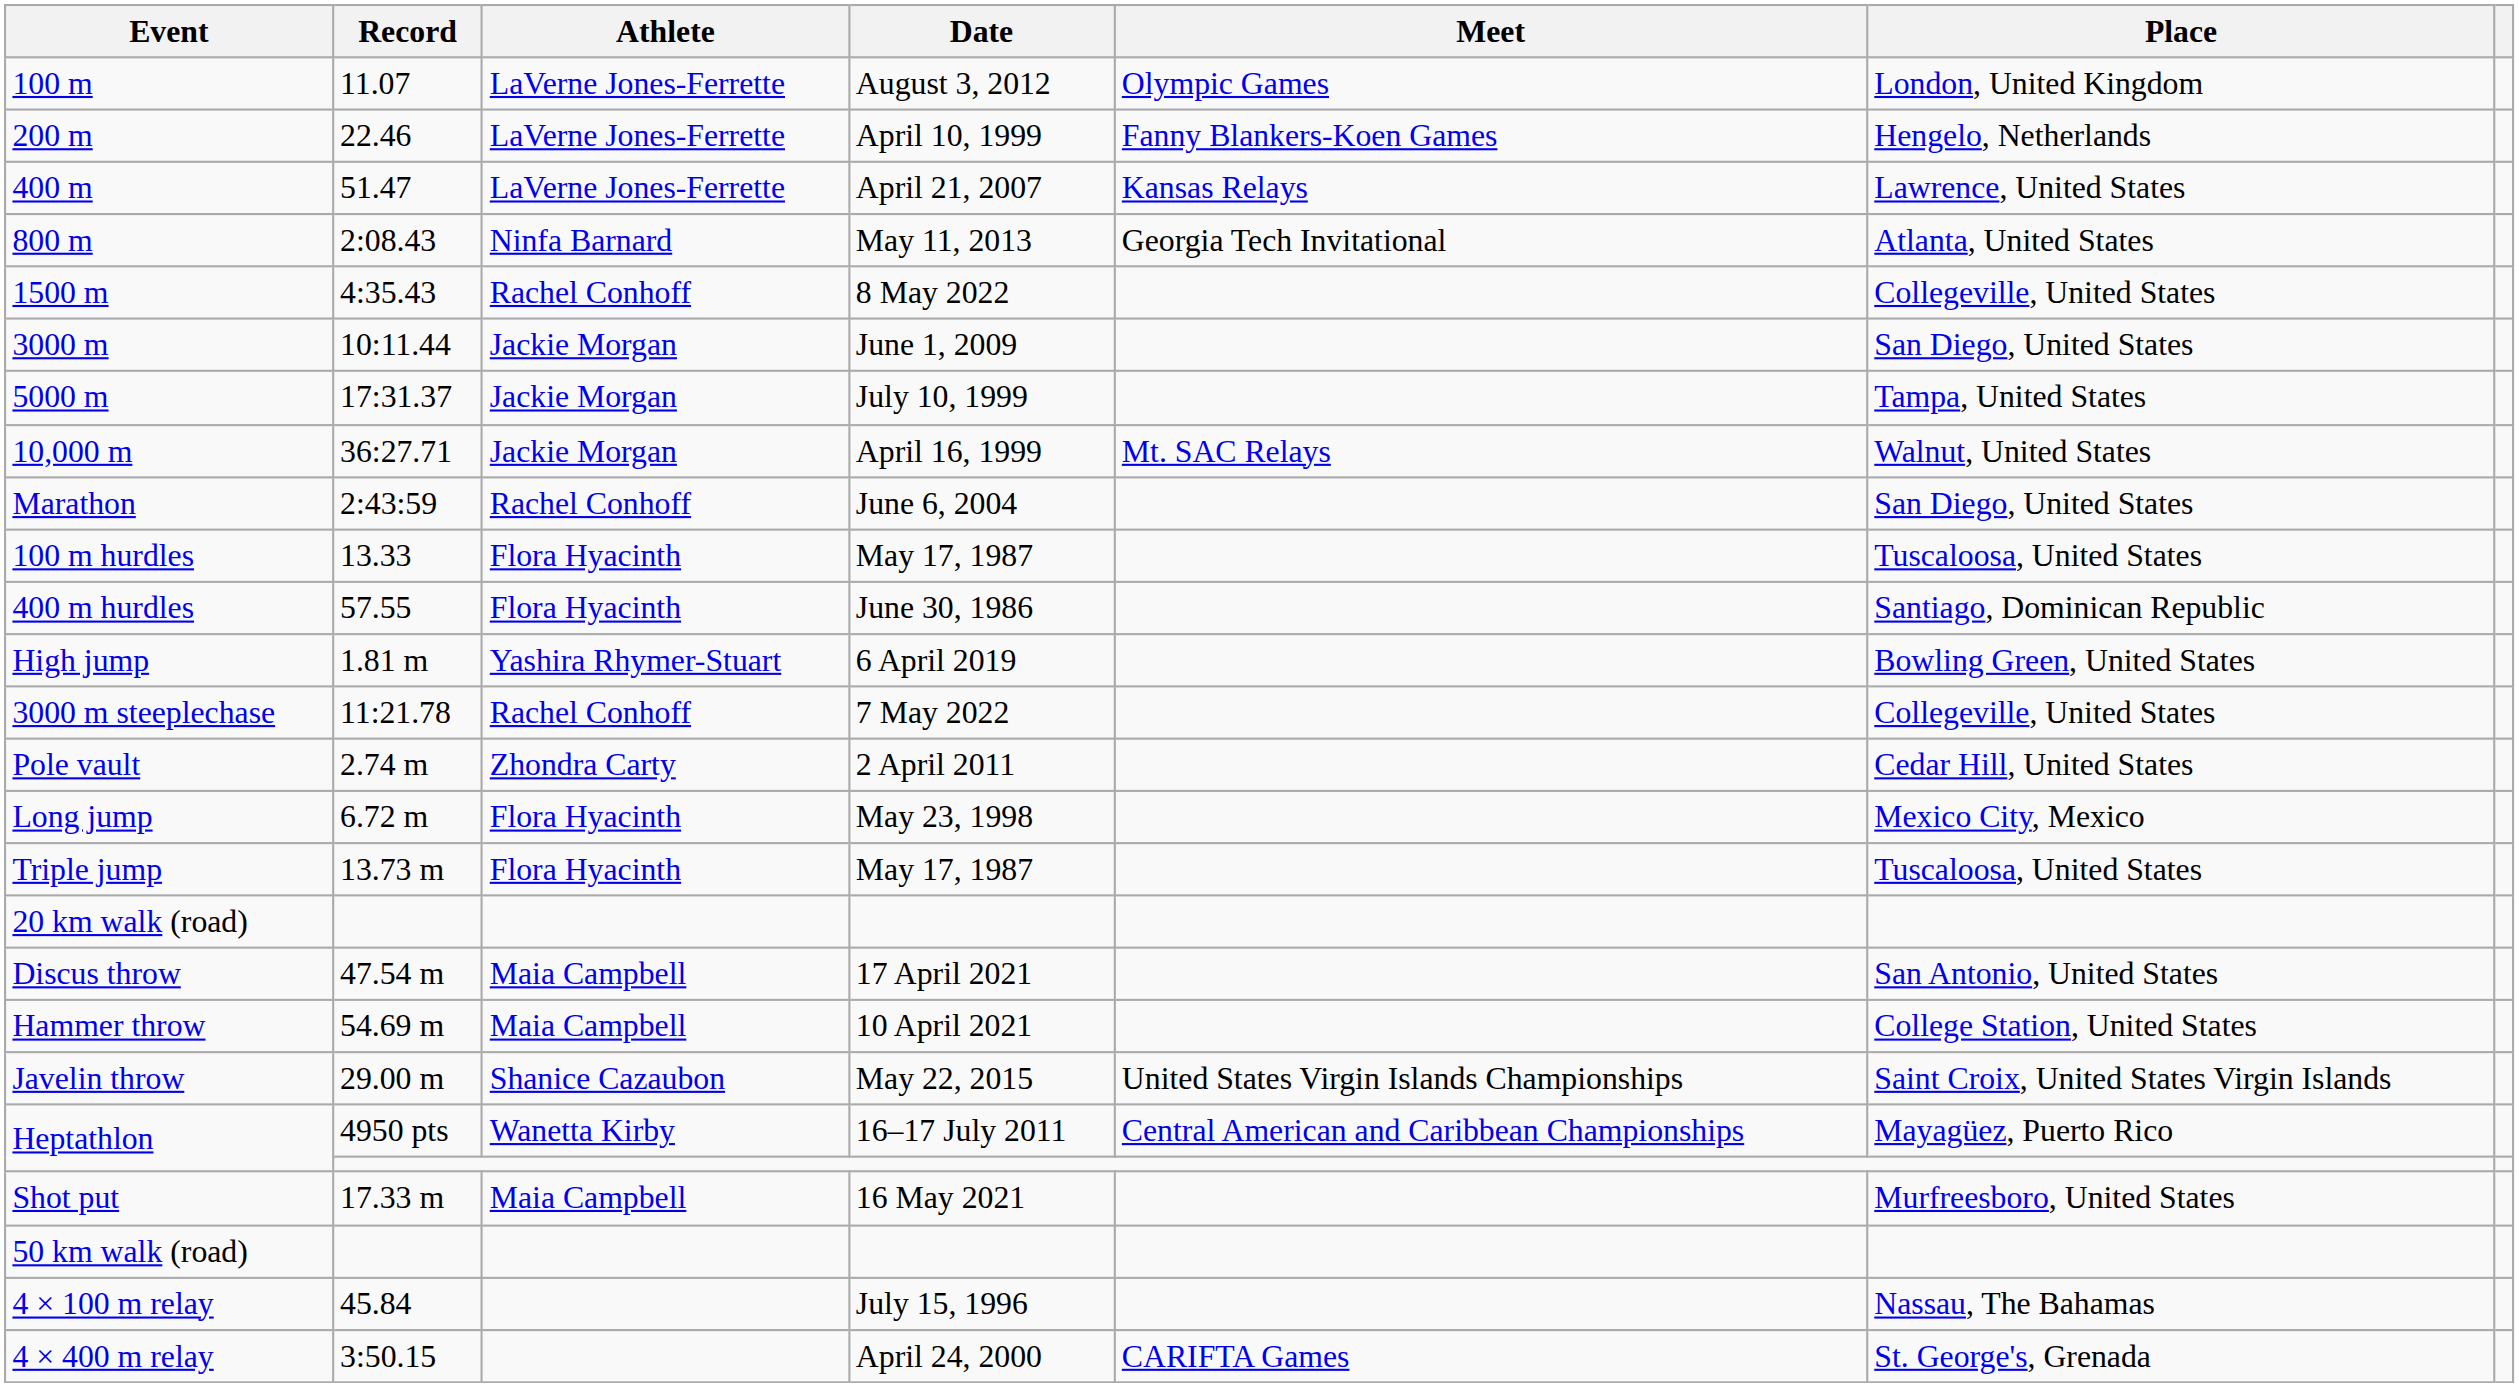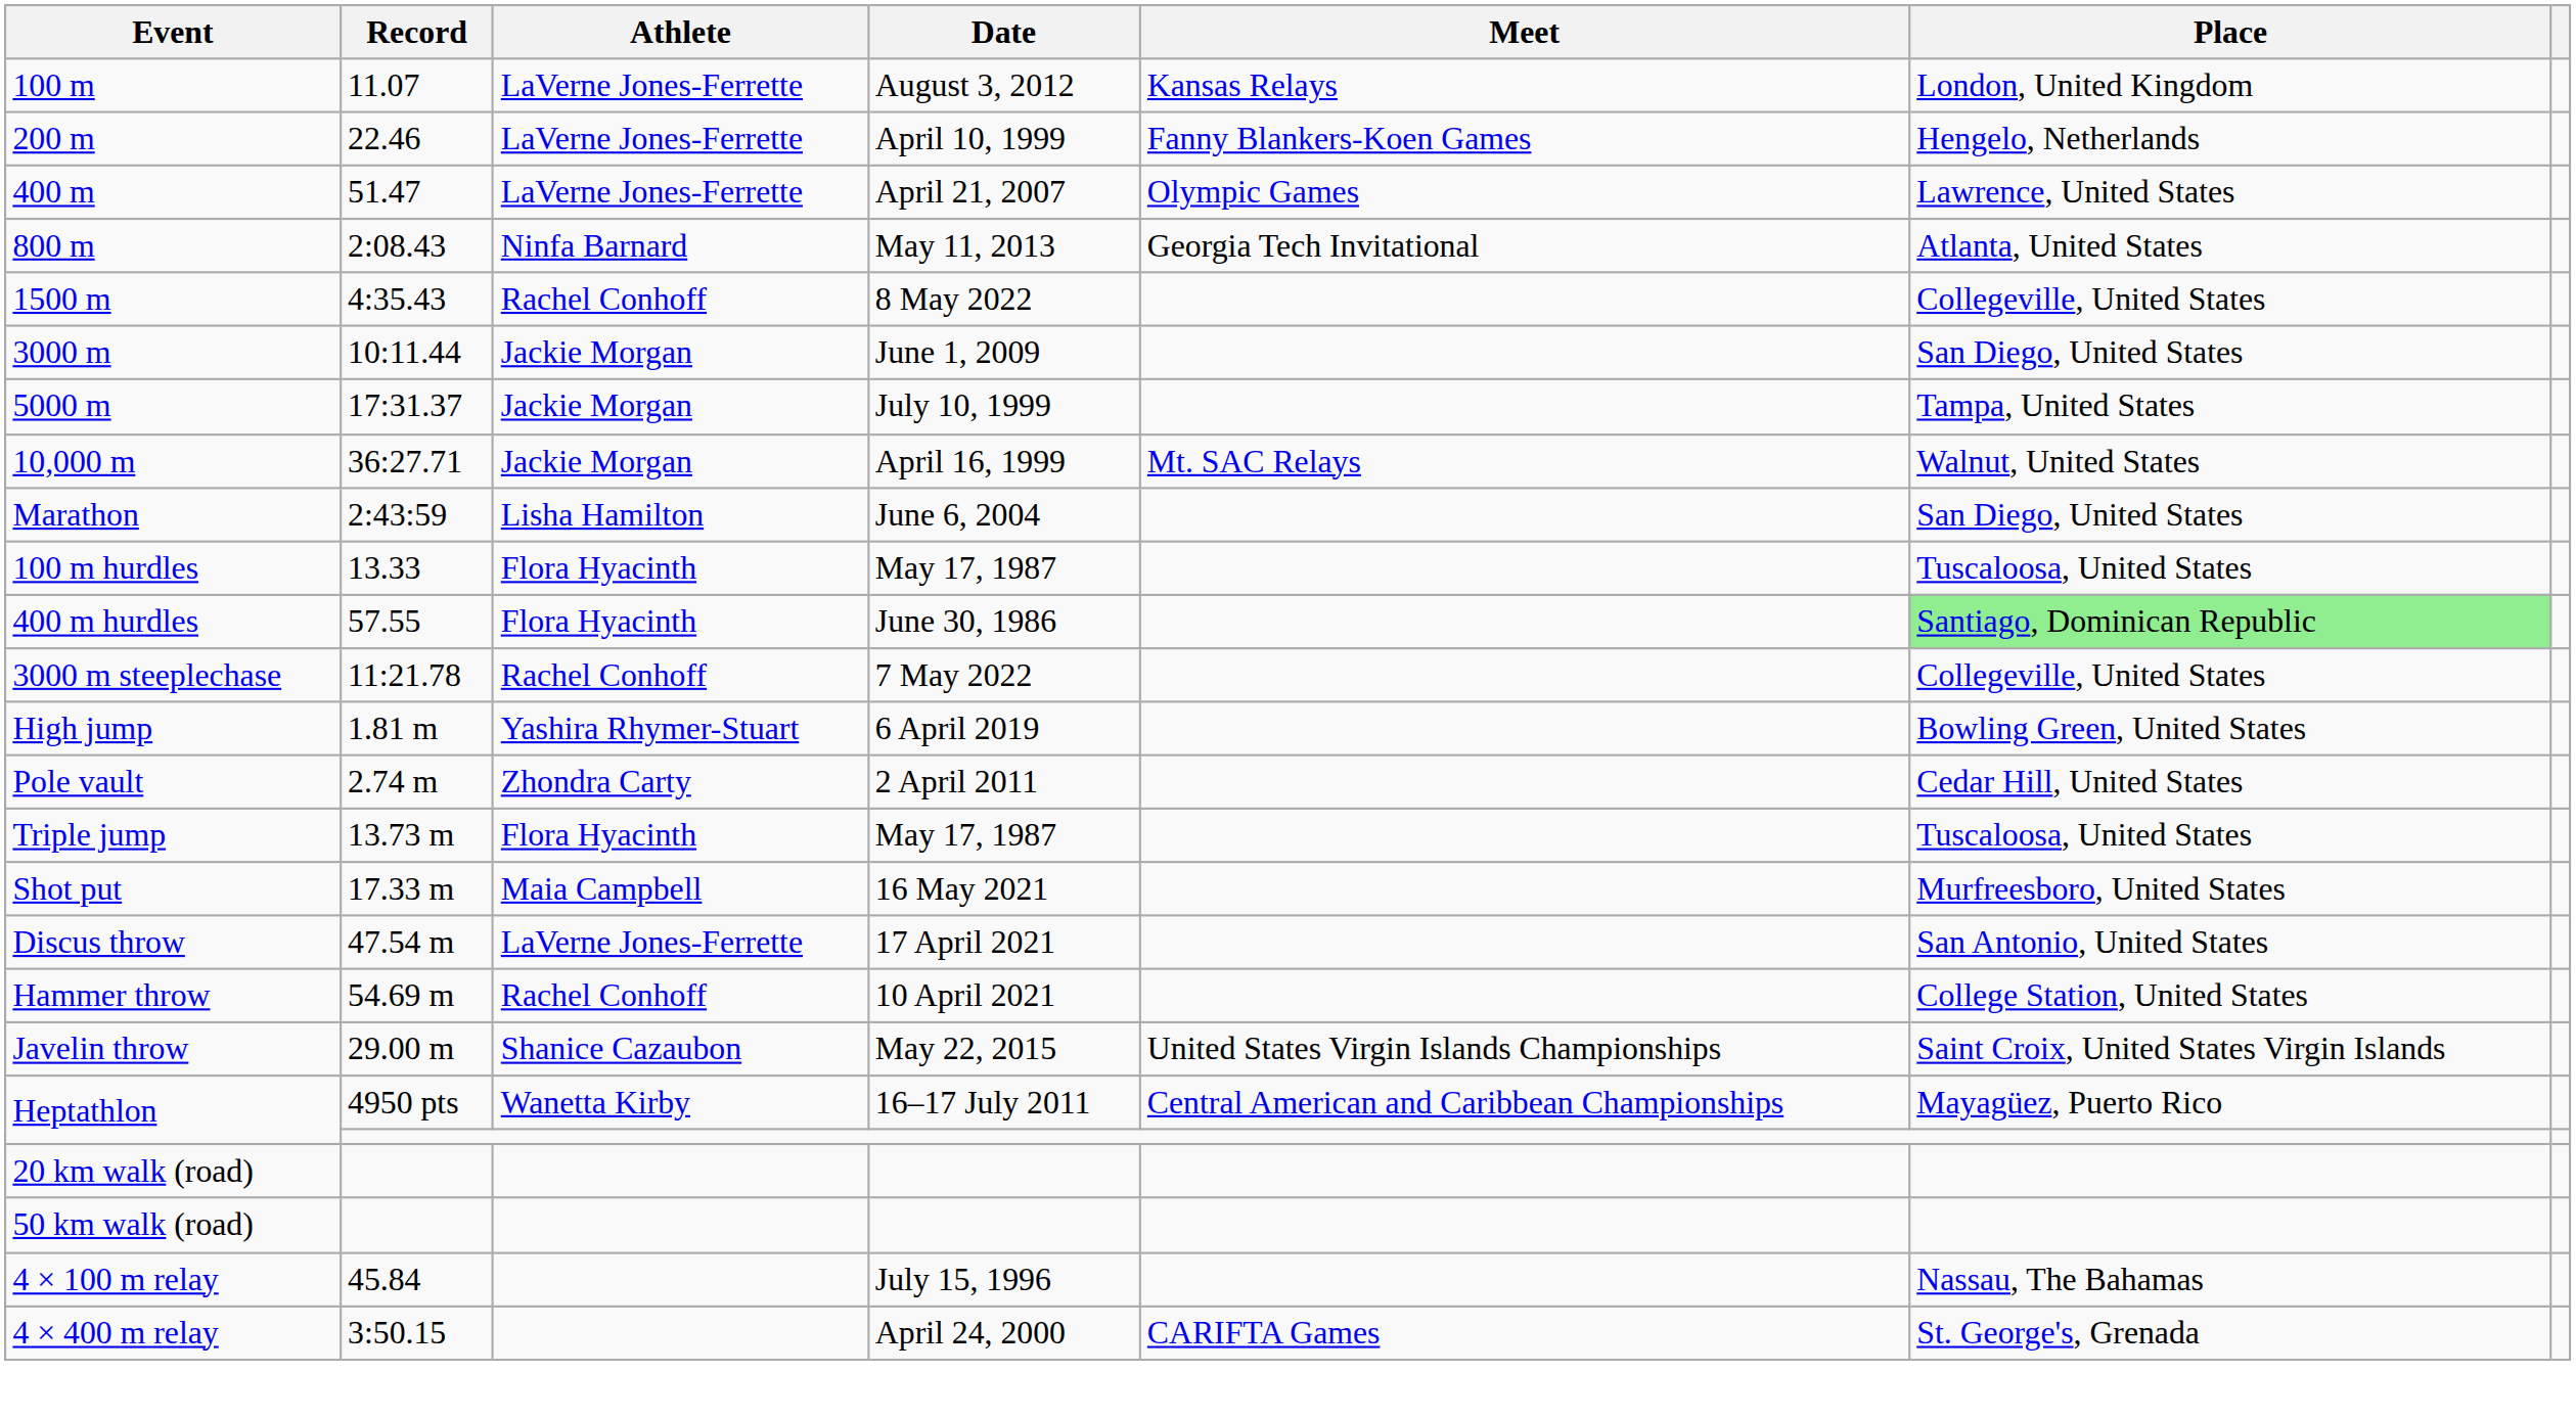 <table class="wikitable" style="font-size:95%; width: 95%;">
 <tr>
 <th>Event</th>
 <th>Record</th>
 <th>Athlete</th>
 <th>Date</th>
 <th>Meet</th>
 <th>Place</th>
 <th></th>
 </tr>
 <tr>
 <td><a href='#'>100 m</a></td>
 <td>11.07 </td>
 <td><a href='#'>LaVerne Jones-Ferrette</a></td>
 <td>August 3, 2012</td>
-<td><a href='#'>Olympic Games</a></td>
+<td><a href='#'>Kansas Relays</a></td>
 <td><a href='#'>London</a>, United Kingdom</td>
 <td></td>
 </tr>
 <tr>
 <td><a href='#'>200 m</a></td>
 <td>22.46 </td>
 <td><a href='#'>LaVerne Jones-Ferrette</a></td>
 <td>April 10, 1999</td>
 <td><a href='#'>Fanny Blankers-Koen Games</a></td>
 <td><a href='#'>Hengelo</a>, Netherlands</td>
 <td></td>
 </tr>
 <tr>
 <td><a href='#'>400 m</a></td>
 <td>51.47</td>
 <td><a href='#'>LaVerne Jones-Ferrette</a></td>
 <td>April 21, 2007</td>
-<td><a href='#'>Kansas Relays</a></td>
+<td><a href='#'>Olympic Games</a></td>
 <td><a href='#'>Lawrence</a>, United States</td>
 <td></td>
 </tr>
 <tr>
 <td><a href='#'>800 m</a></td>
 <td>2:08.43</td>
 <td><a href='#'>Ninfa Barnard</a></td>
 <td>May 11, 2013</td>
 <td>Georgia Tech Invitational</td>
 <td><a href='#'>Atlanta</a>, United States</td>
 <td></td>
 </tr>
 <tr>
 <td><a href='#'>1500 m</a></td>
 <td>4:35.43</td>
 <td><a href='#'>Rachel Conhoff</a></td>
 <td>8 May 2022</td>
 <td></td>
 <td><a href='#'>Collegeville</a>, United States</td>
 <td></td>
 </tr>
 <tr>
 <td><a href='#'>3000 m</a></td>
 <td>10:11.44</td>
 <td><a href='#'>Jackie Morgan</a></td>
 <td>June 1, 2009</td>
 <td></td>
 <td><a href='#'>San Diego</a>, United States</td>
 <td></td>
 </tr>
 <tr>
 <td><a href='#'>5000 m</a></td>
 <td>17:31.37</td>
 <td><a href='#'>Jackie Morgan</a></td>
 <td>July 10, 1999</td>
 <td></td>
 <td><a href='#'>Tampa</a>, United States</td>
 <td></td>
 </tr>
 <tr>
 <td><a href='#'>10,000 m</a></td>
 <td>36:27.71</td>
 <td><a href='#'>Jackie Morgan</a></td>
 <td>April 16, 1999</td>
 <td><a href='#'>Mt. SAC Relays</a></td>
 <td><a href='#'>Walnut</a>, United States</td>
 <td></td>
 </tr>
 <tr>
 <td><a href='#'>Marathon</a></td>
 <td>2:43:59</td>
-<td><a href='#'>Rachel Conhoff</a></td>
+<td><a href='#'>Lisha Hamilton</a></td>
 <td>June 6, 2004</td>
 <td></td>
 <td><a href='#'>San Diego</a>, United States</td>
 <td></td>
 </tr>
 <tr>
 <td><a href='#'>100 m hurdles</a></td>
 <td>13.33 </td>
 <td><a href='#'>Flora Hyacinth</a></td>
 <td>May 17, 1987</td>
 <td></td>
 <td><a href='#'>Tuscaloosa</a>, United States</td>
 <td></td>
 </tr>
 <tr>
 <td><a href='#'>400 m hurdles</a></td>
 <td>57.55</td>
 <td><a href='#'>Flora Hyacinth</a></td>
 <td>June 30, 1986</td>
 <td></td>
-<td><a href='#'>Santiago</a>, Dominican Republic</td>
+<td style="background: lightgreen;"><a href='#'>Santiago</a>, Dominican Republic</td>
+<td></td>
+</tr>
+<tr>
+<td><a href='#'>3000 m steeplechase</a></td>
+<td>11:21.78</td>
+<td><a href='#'>Rachel Conhoff</a></td>
+<td>7 May 2022</td>
+<td></td>
+<td><a href='#'>Collegeville</a>, United States</td>
 <td></td>
 </tr>
 <tr>
 <td><a href='#'>High jump</a></td>
 <td>1.81 m</td>
 <td><a href='#'>Yashira Rhymer-Stuart</a></td>
 <td>6 April 2019</td>
 <td></td>
 <td><a href='#'>Bowling Green</a>, United States</td>
 <td></td>
 </tr>
 <tr>
-<td><a href='#'>3000 m steeplechase</a></td>
-<td>11:21.78</td>
-<td><a href='#'>Rachel Conhoff</a></td>
-<td>7 May 2022</td>
-<td></td>
-<td><a href='#'>Collegeville</a>, United States</td>
-<td></td>
-</tr>
-<tr>
 <td><a href='#'>Pole vault</a></td>
 <td>2.74 m</td>
 <td><a href='#'>Zhondra Carty</a></td>
 <td>2 April 2011</td>
 <td></td>
 <td><a href='#'>Cedar Hill</a>, United States</td>
-<td></td>
-</tr>
-<tr>
-<td><a href='#'>Long jump</a></td>
-<td>6.72 m </td>
-<td><a href='#'>Flora Hyacinth</a></td>
-<td>May 23, 1998</td>
-<td></td>
-<td><a href='#'>Mexico City</a>, Mexico</td>
 <td></td>
 </tr>
 <tr>
 <td><a href='#'>Triple jump</a></td>
 <td>13.73 m </td>
 <td><a href='#'>Flora Hyacinth</a></td>
 <td>May 17, 1987</td>
 <td></td>
 <td><a href='#'>Tuscaloosa</a>, United States</td>
 <td></td>
 </tr>
 <tr>
-<td><a href='#'>20 km walk</a> (road)</td>
+<td><a href='#'>Shot put</a></td>
+<td>17.33 m</td>
+<td><a href='#'>Maia Campbell</a></td>
+<td>16 May 2021</td>
 <td></td>
-<td></td>
-<td></td>
-<td></td>
-<td></td>
+<td><a href='#'>Murfreesboro</a>, United States</td>
 <td></td>
 </tr>
 <tr>
 <td><a href='#'>Discus throw</a></td>
 <td>47.54 m</td>
-<td><a href='#'>Maia Campbell</a></td>
+<td><a href='#'>LaVerne Jones-Ferrette</a></td>
 <td>17 April 2021</td>
 <td></td>
 <td><a href='#'>San Antonio</a>, United States</td>
 <td></td>
 </tr>
 <tr>
 <td><a href='#'>Hammer throw</a></td>
 <td>54.69 m</td>
-<td><a href='#'>Maia Campbell</a></td>
+<td><a href='#'>Rachel Conhoff</a></td>
 <td>10 April 2021</td>
 <td></td>
 <td><a href='#'>College Station</a>, United States</td>
 <td></td>
 </tr>
 <tr>
 <td><a href='#'>Javelin throw</a></td>
 <td>29.00 m</td>
 <td><a href='#'>Shanice Cazaubon</a></td>
 <td>May 22, 2015</td>
 <td>United States Virgin Islands Championships</td>
 <td><a href='#'>Saint Croix</a>, United States Virgin Islands</td>
 <td></td>
 </tr>
 <tr>
 <td rowspan=2><a href='#'>Heptathlon</a></td>
 <td>4950 pts</td>
 <td><a href='#'>Wanetta Kirby</a></td>
 <td>16–17 July 2011</td>
 <td><a href='#'>Central American and Caribbean Championships</a></td>
 <td><a href='#'>Mayagüez</a>, Puerto Rico</td>
 <td></td>
 </tr>
 <tr>
 <td colspan=5></td>
 <td></td>
 </tr>
 <tr>
-<td><a href='#'>Shot put</a></td>
-<td>17.33 m</td>
-<td><a href='#'>Maia Campbell</a></td>
-<td>16 May 2021</td>
+<td><a href='#'>20 km walk</a> (road)</td>
 <td></td>
-<td><a href='#'>Murfreesboro</a>, United States</td>
+<td></td>
+<td></td>
+<td></td>
+<td></td>
 <td></td>
 </tr>
 <tr>
 <td><a href='#'>50 km walk</a> (road)</td>
 <td></td>
 <td></td>
 <td></td>
 <td></td>
 <td></td>
 <td></td>
 </tr>
 <tr>
 <td><a href='#'>4 × 100 m relay</a></td>
 <td>45.84</td>
 <td></td>
 <td>July 15, 1996</td>
 <td></td>
 <td><a href='#'>Nassau</a>, The Bahamas</td>
 <td></td>
 </tr>
 <tr>
 <td><a href='#'>4 × 400 m relay</a></td>
 <td>3:50.15</td>
 <td></td>
 <td>April 24, 2000</td>
 <td><a href='#'>CARIFTA Games</a></td>
 <td><a href='#'>St. George's</a>, Grenada</td>
 <td></td>
 </tr>
 </table>
